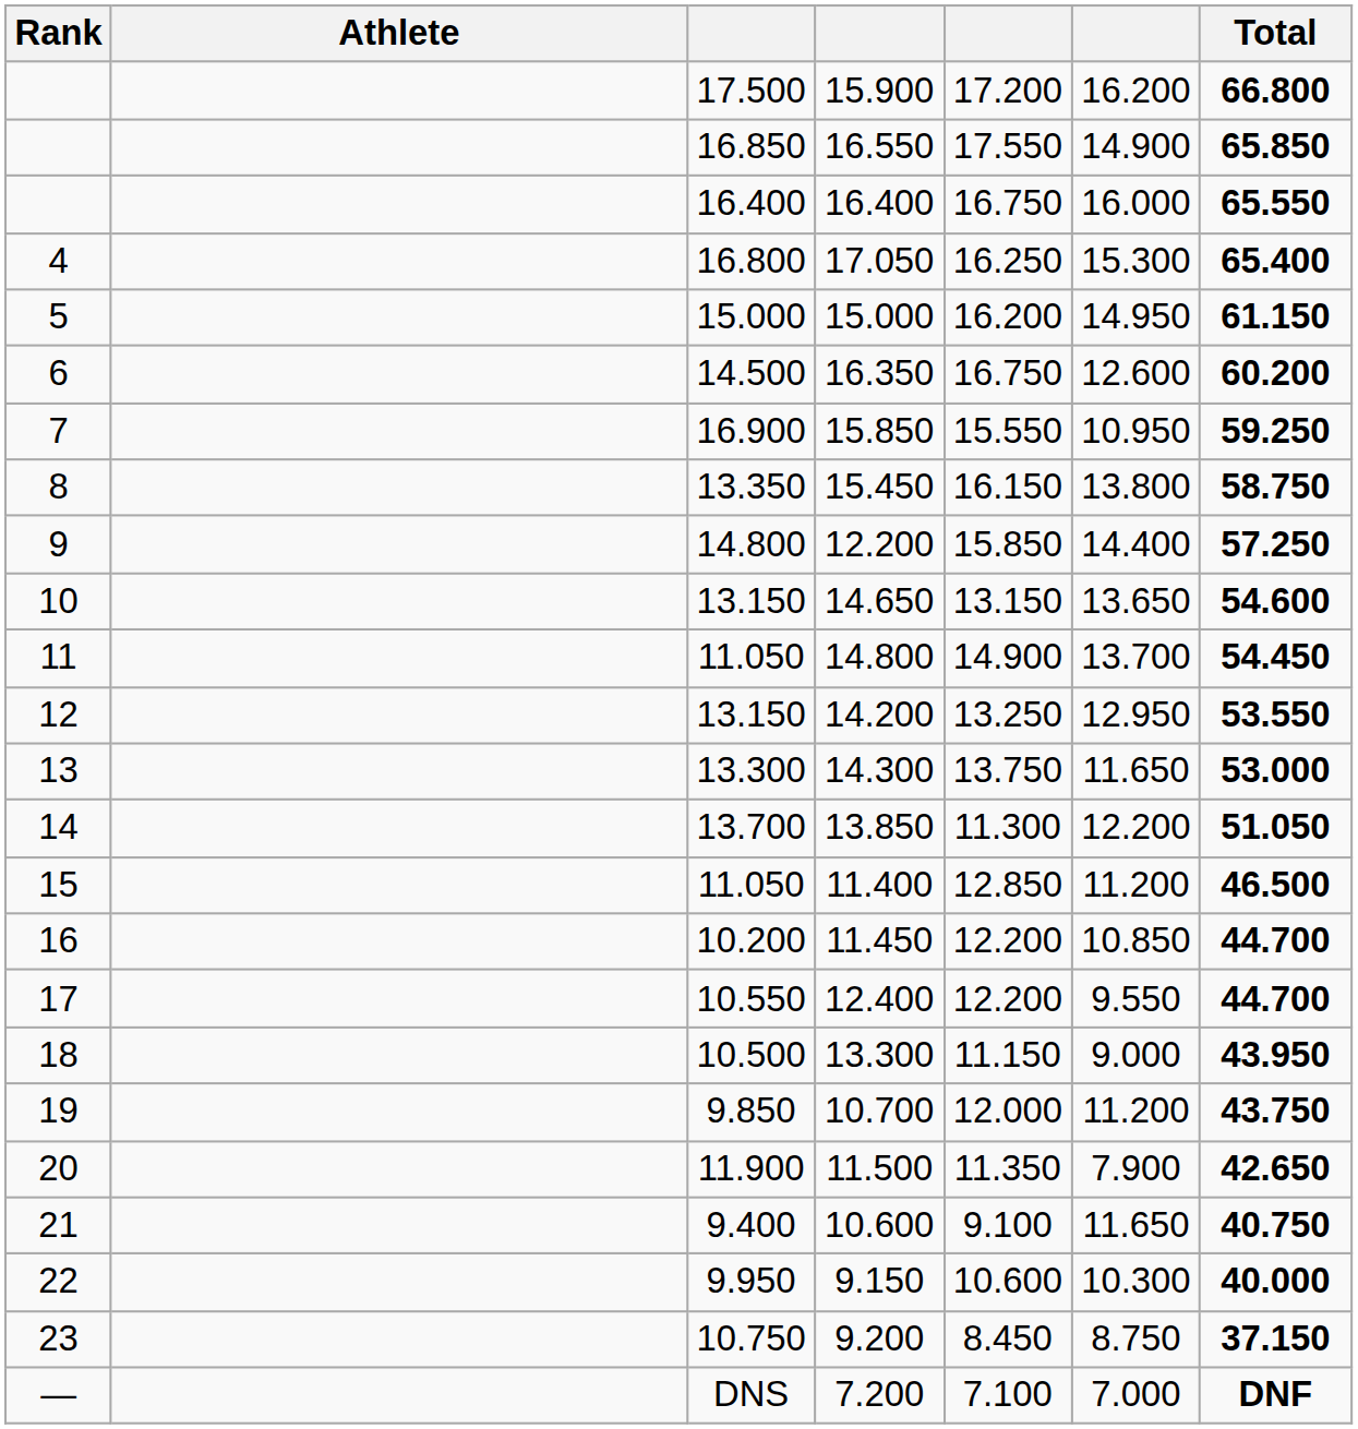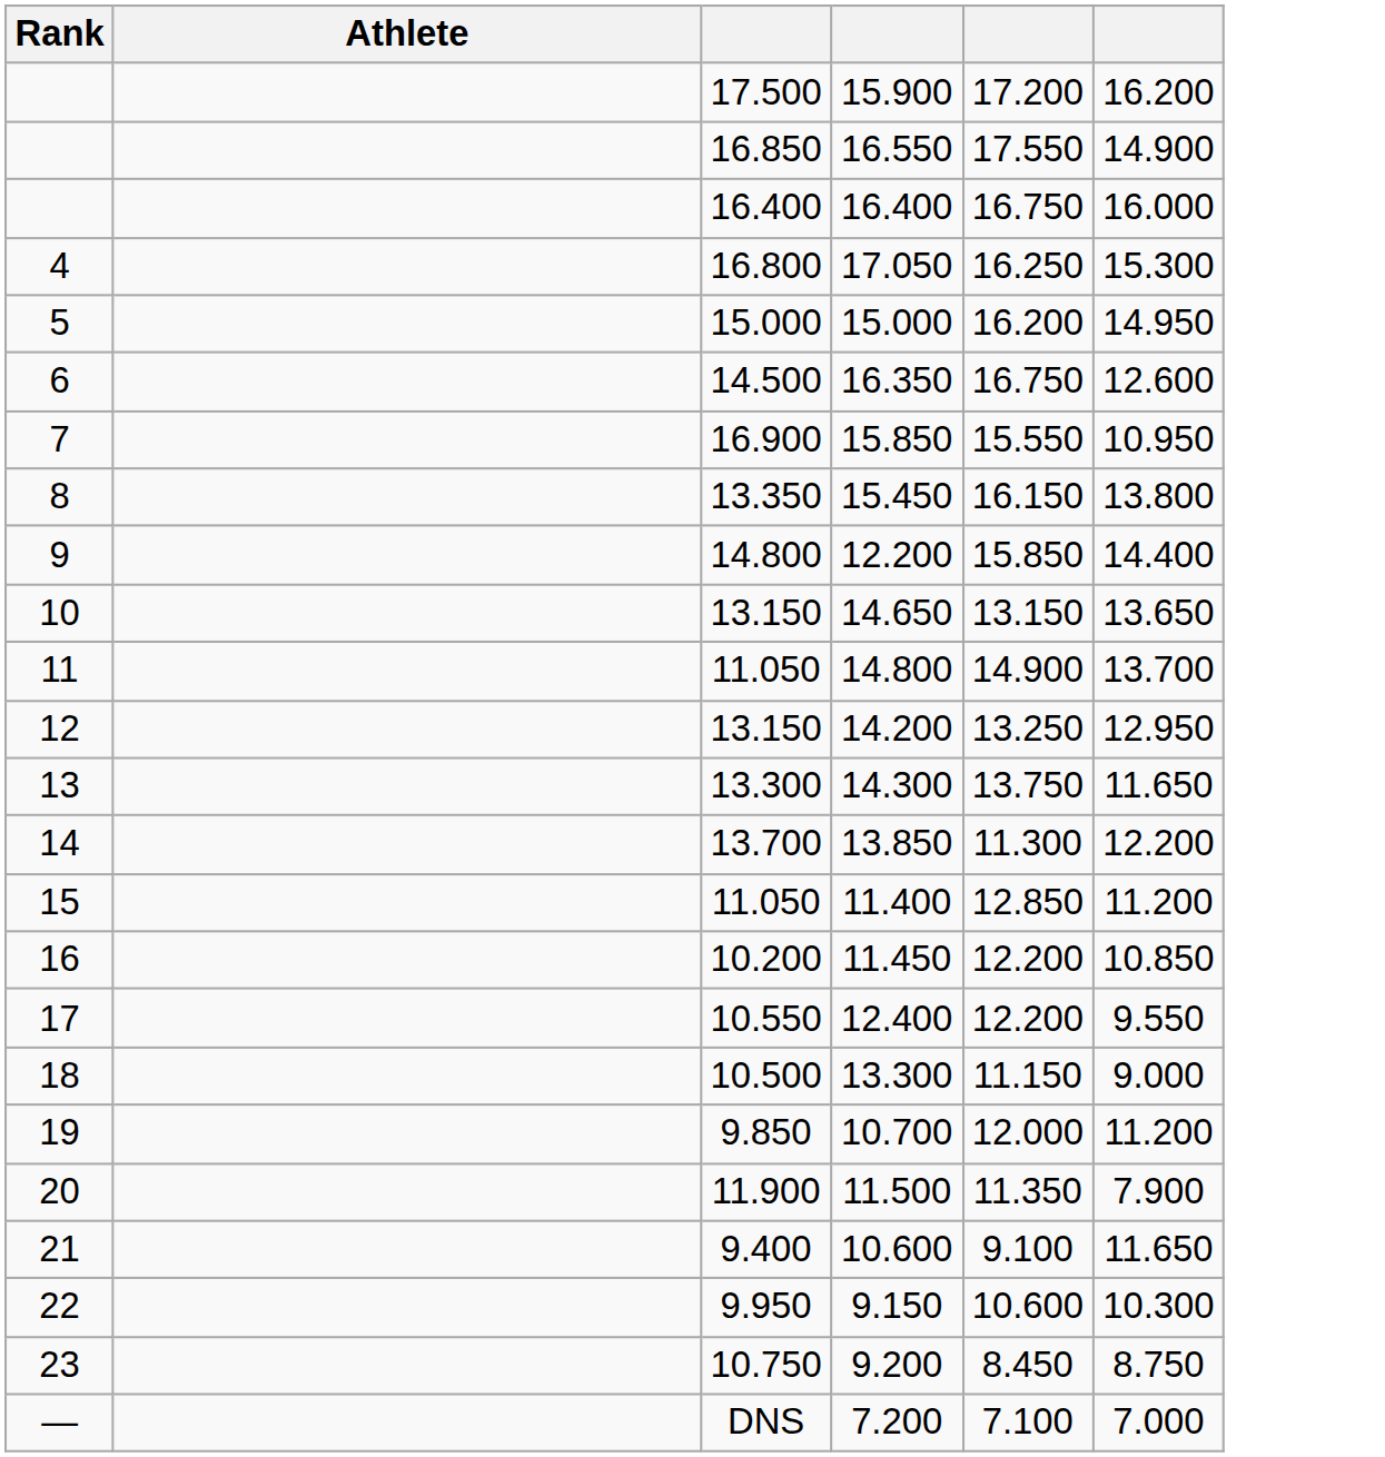 <table class=wikitable style="text-align:center">
 <tr>
 <th width=40>Rank</th>
 <th width=250>Athlete</th>
 <th width=50></th>
 <th width=50></th>
 <th width=50></th>
 <th width=50></th>
-<th width=60>Total</th>
 </tr>
 <tr>
 <td></td>
 <td align=left></td>
 <td>17.500</td>
 <td>15.900</td>
 <td>17.200</td>
 <td>16.200</td>
-<td><strong>66.800</strong></td>
 </tr>
 <tr>
 <td></td>
 <td align=left></td>
 <td>16.850</td>
 <td>16.550</td>
 <td>17.550</td>
 <td>14.900</td>
-<td><strong>65.850</strong></td>
 </tr>
 <tr>
 <td></td>
 <td align=left></td>
 <td>16.400</td>
 <td>16.400</td>
 <td>16.750</td>
 <td>16.000</td>
-<td><strong>65.550</strong></td>
 </tr>
 <tr>
 <td>4</td>
 <td align=left></td>
 <td>16.800</td>
 <td>17.050</td>
 <td>16.250</td>
 <td>15.300</td>
-<td><strong>65.400</strong></td>
 </tr>
 <tr>
 <td>5</td>
 <td align=left></td>
 <td>15.000</td>
 <td>15.000</td>
 <td>16.200</td>
 <td>14.950</td>
-<td><strong>61.150</strong></td>
 </tr>
 <tr>
 <td>6</td>
 <td align=left></td>
 <td>14.500</td>
 <td>16.350</td>
 <td>16.750</td>
 <td>12.600</td>
-<td><strong>60.200</strong></td>
 </tr>
 <tr>
 <td>7</td>
 <td align=left></td>
 <td>16.900</td>
 <td>15.850</td>
 <td>15.550</td>
 <td>10.950</td>
-<td><strong>59.250</strong></td>
 </tr>
 <tr>
 <td>8</td>
 <td align=left></td>
 <td>13.350</td>
 <td>15.450</td>
 <td>16.150</td>
 <td>13.800</td>
-<td><strong>58.750</strong></td>
 </tr>
 <tr>
 <td>9</td>
 <td align=left></td>
 <td>14.800</td>
 <td>12.200</td>
 <td>15.850</td>
 <td>14.400</td>
-<td><strong>57.250</strong></td>
 </tr>
 <tr>
 <td>10</td>
 <td align=left></td>
 <td>13.150</td>
 <td>14.650</td>
 <td>13.150</td>
 <td>13.650</td>
-<td><strong>54.600</strong></td>
 </tr>
 <tr>
 <td>11</td>
 <td align=left></td>
 <td>11.050</td>
 <td>14.800</td>
 <td>14.900</td>
 <td>13.700</td>
-<td><strong>54.450</strong></td>
 </tr>
 <tr>
 <td>12</td>
 <td align=left></td>
 <td>13.150</td>
 <td>14.200</td>
 <td>13.250</td>
 <td>12.950</td>
-<td><strong>53.550</strong></td>
 </tr>
 <tr>
 <td>13</td>
 <td align=left></td>
 <td>13.300</td>
 <td>14.300</td>
 <td>13.750</td>
 <td>11.650</td>
-<td><strong>53.000</strong></td>
 </tr>
 <tr>
 <td>14</td>
 <td align=left></td>
 <td>13.700</td>
 <td>13.850</td>
 <td>11.300</td>
 <td>12.200</td>
-<td><strong>51.050</strong></td>
 </tr>
 <tr>
 <td>15</td>
 <td align=left></td>
 <td>11.050</td>
 <td>11.400</td>
 <td>12.850</td>
 <td>11.200</td>
-<td><strong>46.500</strong></td>
 </tr>
 <tr>
 <td>16</td>
 <td align=left></td>
 <td>10.200</td>
 <td>11.450</td>
 <td>12.200</td>
 <td>10.850</td>
-<td><strong>44.700</strong></td>
 </tr>
 <tr>
 <td>17</td>
 <td align=left></td>
 <td>10.550</td>
 <td>12.400</td>
 <td>12.200</td>
 <td>9.550</td>
-<td><strong>44.700</strong></td>
 </tr>
 <tr>
 <td>18</td>
 <td align=left></td>
 <td>10.500</td>
 <td>13.300</td>
 <td>11.150</td>
 <td>9.000</td>
-<td><strong>43.950</strong></td>
 </tr>
 <tr>
 <td>19</td>
 <td align=left></td>
 <td>9.850</td>
 <td>10.700</td>
 <td>12.000</td>
 <td>11.200</td>
-<td><strong>43.750</strong></td>
 </tr>
 <tr>
 <td>20</td>
 <td align=left></td>
 <td>11.900</td>
 <td>11.500</td>
 <td>11.350</td>
 <td>7.900</td>
-<td><strong>42.650</strong></td>
 </tr>
 <tr>
 <td>21</td>
 <td align=left></td>
 <td>9.400</td>
 <td>10.600</td>
 <td>9.100</td>
 <td>11.650</td>
-<td><strong>40.750</strong></td>
 </tr>
 <tr>
 <td>22</td>
 <td align=left></td>
 <td>9.950</td>
 <td>9.150</td>
 <td>10.600</td>
 <td>10.300</td>
-<td><strong>40.000</strong></td>
 </tr>
 <tr>
 <td>23</td>
 <td align=left></td>
 <td>10.750</td>
 <td>9.200</td>
 <td>8.450</td>
 <td>8.750</td>
-<td><strong>37.150</strong></td>
 </tr>
 <tr>
 <td>—</td>
 <td align=left></td>
 <td>DNS</td>
 <td>7.200</td>
 <td>7.100</td>
 <td>7.000</td>
-<td><strong>DNF</strong></td>
 </tr>
 </table>
